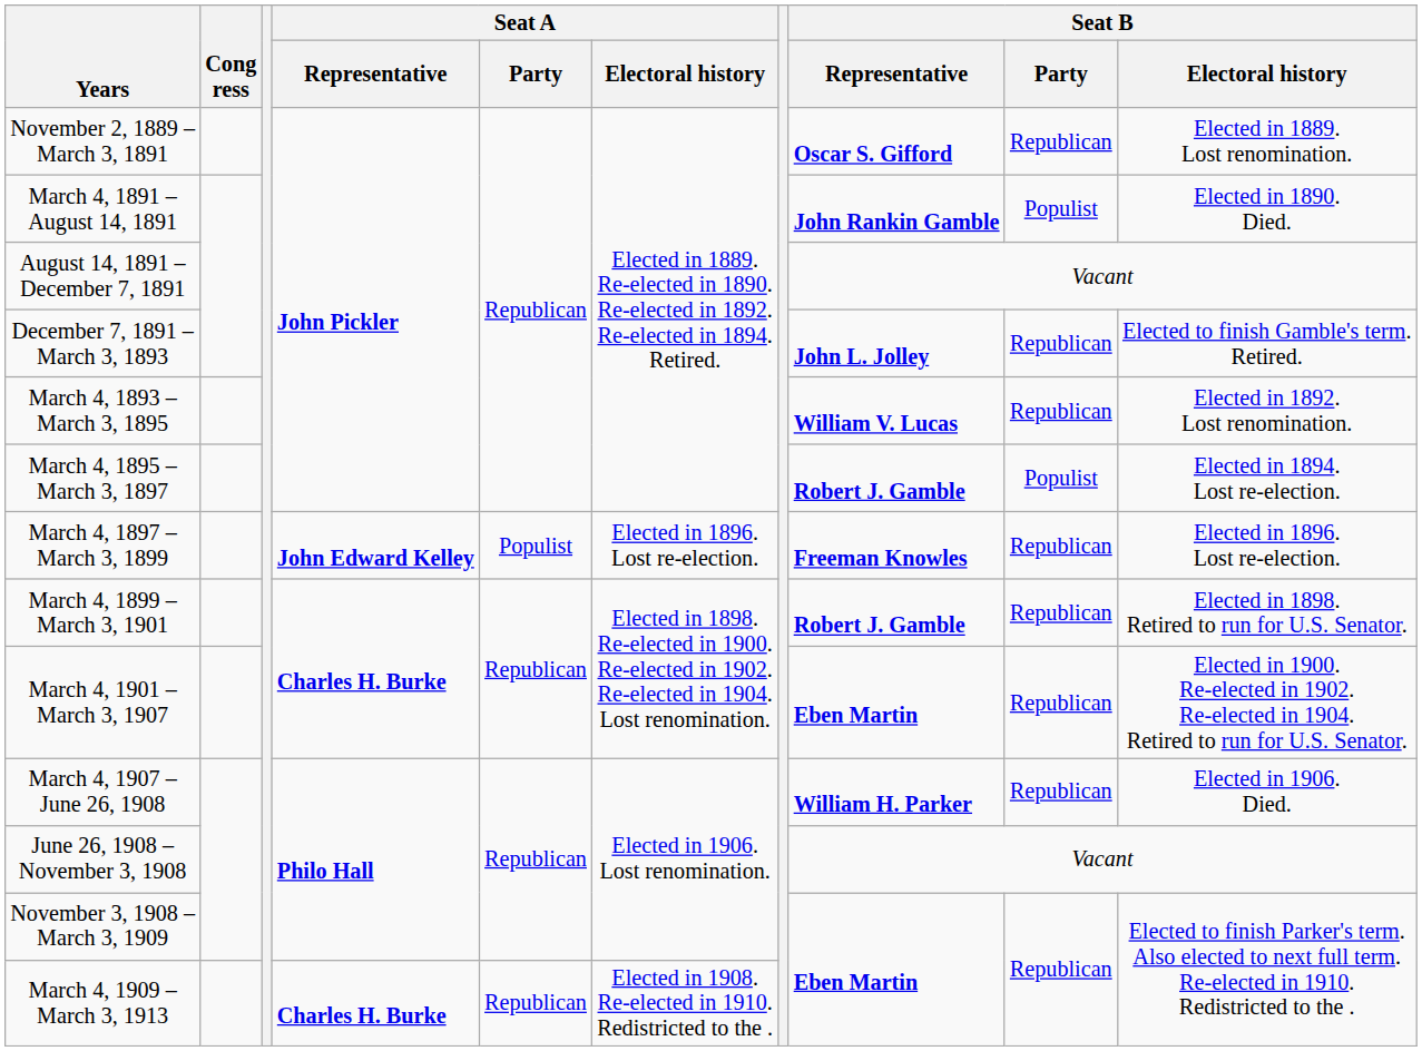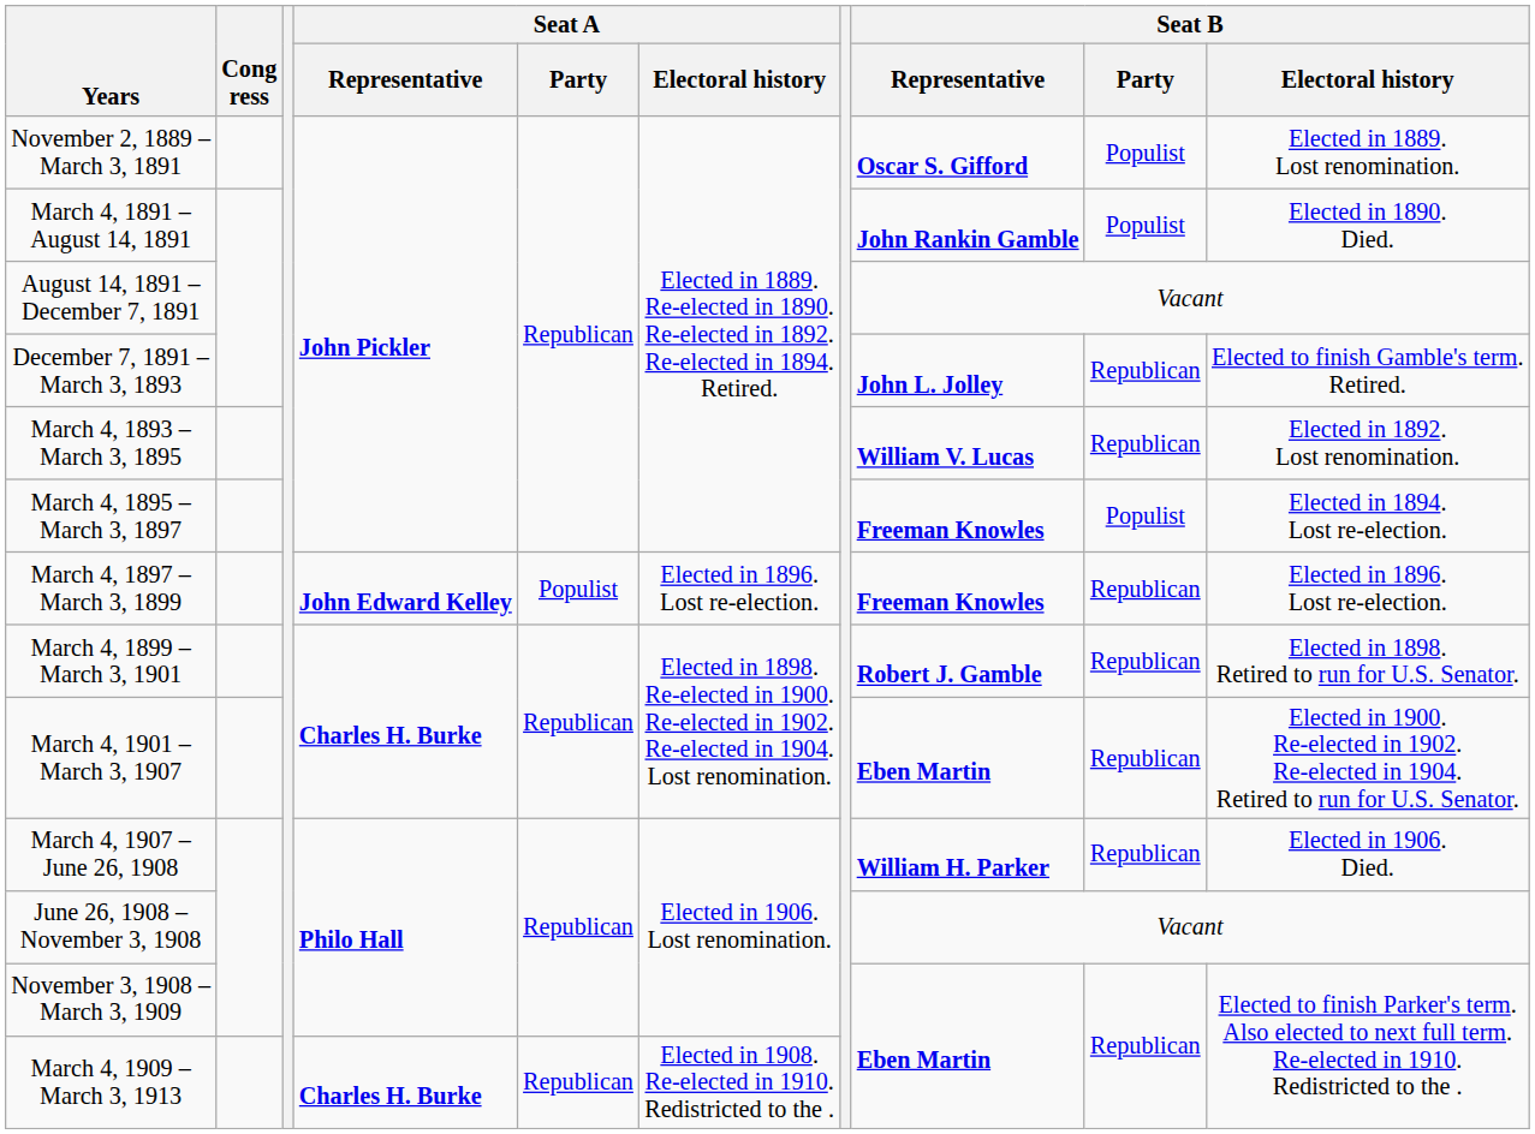 <table class=wikitable style="text-align:center">
 <tr valign=bottom>
 <th rowspan=2>Years</th>
 <th rowspan=2>Cong<br>ress</th>
 <th rowspan=18></th>
 <th colspan=3>Seat A</th>
 <th rowspan=18></th>
 <th colspan=3>Seat B</th>
 </tr>
 <tr style="height:3em">
 <th>Representative</th>
 <th>Party</th>
 <th>Electoral history</th>
 <th>Representative</th>
 <th>Party</th>
 <th>Electoral history</th>
 </tr>
 <tr style="height:3em">
 <td nowrap>November 2, 1889 –<br>March 3, 1891</td>
 <td></td>
 <td rowspan=6 align=left><br><strong><a href='#'>John Pickler</a></strong><br></td>
 <td rowspan=6 ><a href='#'>Republican</a></td>
 <td rowspan=6><a href='#'>Elected in 1889</a>.<br><a href='#'>Re-elected in 1890</a>.<br><a href='#'>Re-elected in 1892</a>.<br><a href='#'>Re-elected in 1894</a>.<br>Retired.</td>
 <td align=left><br><strong><a href='#'>Oscar S. Gifford</a></strong><br></td>
-<td><a href='#'>Republican</a></td>
+<td><a href='#'>Populist</a></td>
 <td><a href='#'>Elected in 1889</a>.<br>Lost renomination.</td>
 </tr>
 <tr style="height:3em">
 <td nowrap>March 4, 1891 –<br>August 14, 1891</td>
 <td rowspan=3></td>
 <td align=left><br><strong><a href='#'>John Rankin Gamble</a></strong><br></td>
 <td><a href='#'>Populist</a></td>
 <td><a href='#'>Elected in 1890</a>.<br>Died.</td>
 </tr>
 <tr style="height:3em">
 <td nowrap>August 14, 1891 –<br>December 7, 1891</td>
 <td colspan=3><em>Vacant</em></td>
 </tr>
 <tr style="height:3em">
 <td nowrap>December 7, 1891 –<br>March 3, 1893</td>
 <td align=left><br><strong><a href='#'>John L. Jolley</a></strong><br></td>
 <td><a href='#'>Republican</a></td>
 <td><a href='#'>Elected to finish Gamble's term</a>.<br>Retired.</td>
 </tr>
 <tr style="height:3em">
 <td nowrap>March 4, 1893 –<br>March 3, 1895</td>
 <td></td>
 <td align=left><br><strong><a href='#'>William V. Lucas</a></strong><br></td>
 <td><a href='#'>Republican</a></td>
 <td><a href='#'>Elected in 1892</a>.<br>Lost renomination.</td>
 </tr>
 <tr style="height:3em">
 <td nowrap>March 4, 1895 –<br>March 3, 1897</td>
 <td></td>
-<td align=left><br><strong><a href='#'>Robert J. Gamble</a></strong><br></td>
+<td align=left><br><strong><a href='#'>Freeman Knowles</a></strong><br></td>
 <td><a href='#'>Populist</a></td>
 <td><a href='#'>Elected in 1894</a>.<br>Lost re-election.</td>
 </tr>
 <tr style="height:3em">
 <td nowrap>March 4, 1897 –<br>March 3, 1899</td>
 <td></td>
 <td align=left><br><strong><a href='#'>John Edward Kelley</a></strong><br></td>
 <td><a href='#'>Populist</a></td>
 <td><a href='#'>Elected in 1896</a>.<br>Lost re-election.</td>
 <td align=left><br><strong><a href='#'>Freeman Knowles</a></strong><br></td>
 <td><a href='#'>Republican</a></td>
 <td><a href='#'>Elected in 1896</a>.<br>Lost re-election.</td>
 </tr>
 <tr style="height:3em">
 <td nowrap>March 4, 1899 –<br>March 3, 1901</td>
 <td></td>
 <td rowspan=2 align=left><br><strong><a href='#'>Charles H. Burke</a></strong><br></td>
 <td rowspan=2 ><a href='#'>Republican</a></td>
 <td rowspan=2><a href='#'>Elected in 1898</a>.<br><a href='#'>Re-elected in 1900</a>.<br><a href='#'>Re-elected in 1902</a>.<br><a href='#'>Re-elected in 1904</a>.<br>Lost renomination.</td>
 <td align=left><br><strong><a href='#'>Robert J. Gamble</a></strong><br></td>
 <td><a href='#'>Republican</a></td>
 <td><a href='#'>Elected in 1898</a>.<br>Retired to <a href='#'>run for U.S. Senator</a>.</td>
 </tr>
 <tr style="height:3em">
 <td nowrap>March 4, 1901 –<br>March 3, 1907</td>
 <td></td>
 <td align=left><br><strong><a href='#'>Eben Martin</a></strong><br></td>
 <td><a href='#'>Republican</a></td>
 <td><a href='#'>Elected in 1900</a>.<br><a href='#'>Re-elected in 1902</a>.<br><a href='#'>Re-elected in 1904</a>.<br>Retired to <a href='#'>run for U.S. Senator</a>.</td>
 </tr>
 <tr style="height:3em">
 <td nowrap>March 4, 1907 –<br>June 26, 1908</td>
 <td rowspan=3></td>
 <td rowspan=3 align=left><br><strong><a href='#'>Philo Hall</a></strong><br></td>
 <td rowspan=3 ><a href='#'>Republican</a></td>
 <td rowspan=3><a href='#'>Elected in 1906</a>.<br>Lost renomination.</td>
 <td align=left><br><strong><a href='#'>William H. Parker</a></strong><br></td>
 <td><a href='#'>Republican</a></td>
 <td><a href='#'>Elected in 1906</a>.<br>Died.</td>
 </tr>
 <tr style="height:3em">
 <td nowrap>June 26, 1908 –<br>November 3, 1908</td>
 <td colspan=3><em>Vacant</em></td>
 </tr>
 <tr style="height:3em">
 <td nowrap>November 3, 1908 –<br>March 3, 1909</td>
 <td rowspan=3 align=left><br><strong><a href='#'>Eben Martin</a></strong><br></td>
 <td rowspan=3 ><a href='#'>Republican</a></td>
 <td rowspan=3><a href='#'>Elected to finish Parker's term</a>.<br><a href='#'>Also elected to next full term</a>.<br><a href='#'>Re-elected in 1910</a>.<br>Redistricted to the .</td>
 </tr>
 <tr style="height:3em">
 <td nowrap>March 4, 1909 –<br>March 3, 1913</td>
 <td></td>
 <td align=left><br><strong><a href='#'>Charles H. Burke</a></strong><br></td>
 <td><a href='#'>Republican</a></td>
 <td><a href='#'>Elected in 1908</a>.<br><a href='#'>Re-elected in 1910</a>.<br>Redistricted to the .</td>
 </tr>
 </table>
